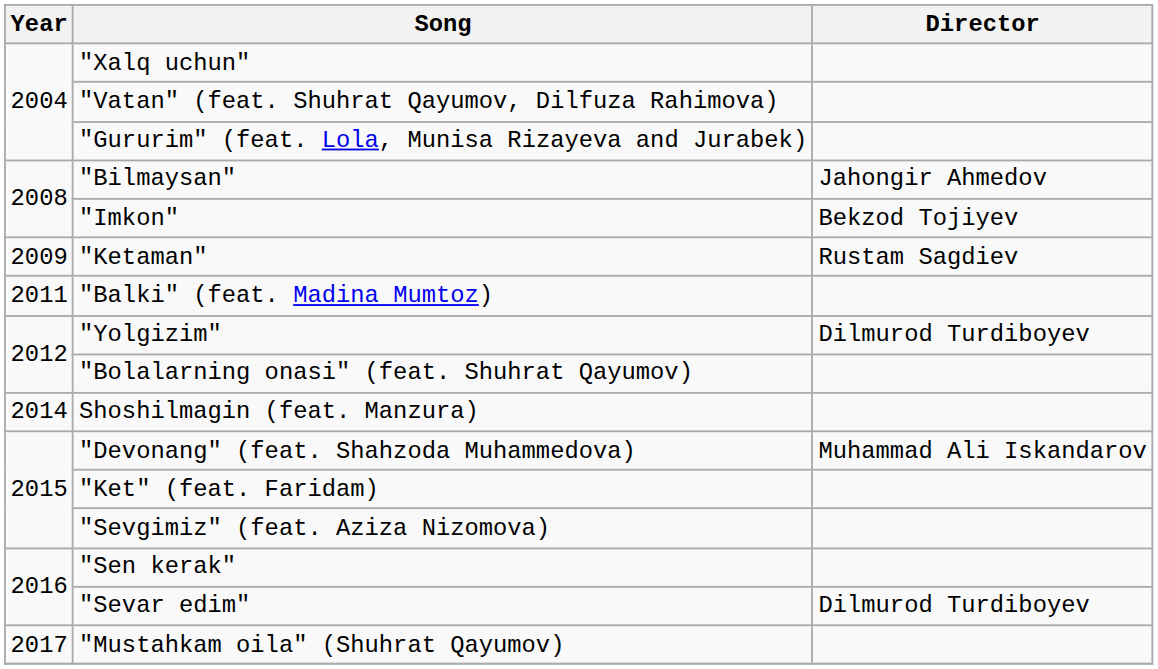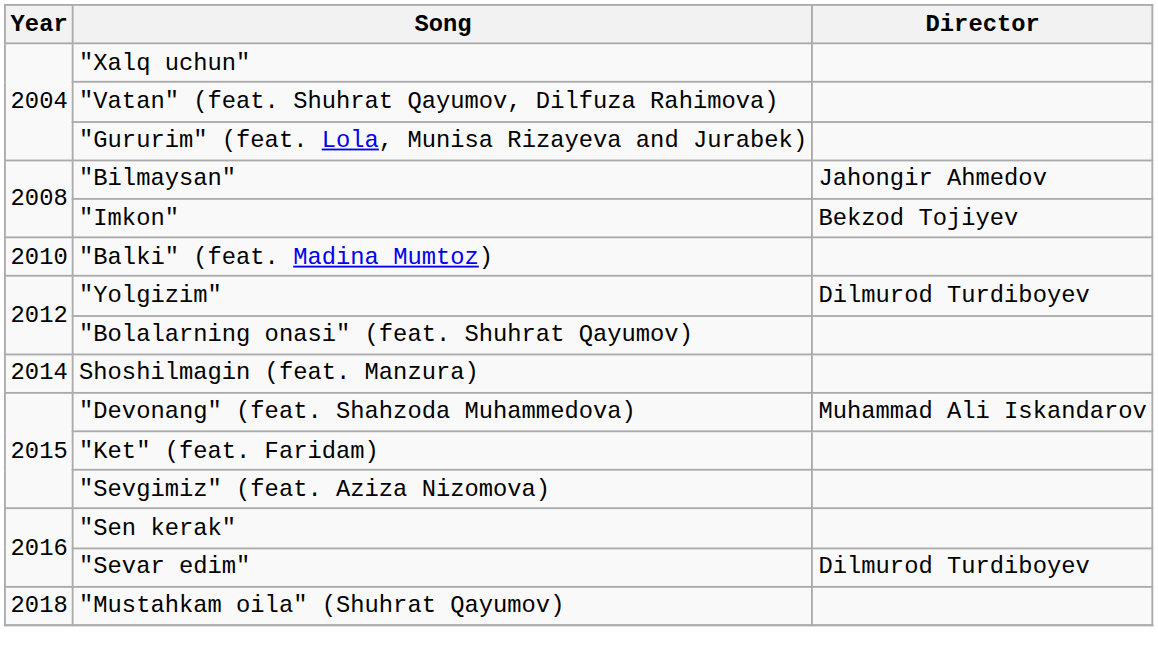 <table class="wikitable">
 <tr>
 <th>Year</th>
 <th>Song</th>
 <th>Director</th>
 </tr>
 <tr>
 <td rowspan="3">2004</td>
 <td>"Xalq uchun"</td>
 <td></td>
 </tr>
 <tr>
 <td>"Vatan" (feat. Shuhrat Qayumov, Dilfuza Rahimova)</td>
 <td></td>
 </tr>
 <tr>
 <td>"Gururim" (feat. <a href='#'>Lola</a>, Munisa Rizayeva and Jurabek)</td>
 <td></td>
 </tr>
 <tr>
 <td rowspan="2">2008</td>
 <td>"Bilmaysan"</td>
 <td>Jahongir Ahmedov</td>
 </tr>
 <tr>
 <td>"Imkon"</td>
 <td>Bekzod Tojiyev</td>
 </tr>
 <tr>
-<td>2009</td>
-<td>"Ketaman"</td>
-<td>Rustam Sagdiev</td>
-</tr>
-<tr>
-<td>2011</td>
+<td>2010</td>
 <td>"Balki" (feat. <a href='#'>Madina Mumtoz</a>)</td>
 <td></td>
 </tr>
 <tr>
 <td rowspan="2">2012</td>
 <td>"Yolgizim"</td>
 <td>Dilmurod Turdiboyev</td>
 </tr>
 <tr>
 <td>"Bolalarning onasi" (feat. Shuhrat Qayumov)</td>
 <td></td>
 </tr>
 <tr>
 <td>2014</td>
 <td>Shoshilmagin (feat. Manzura)</td>
 <td></td>
 </tr>
 <tr>
 <td rowspan="3">2015</td>
 <td>"Devonang" (feat. Shahzoda Muhammedova)</td>
 <td>Muhammad Ali Iskandarov</td>
 </tr>
 <tr>
 <td>"Ket" (feat. Faridam)</td>
 <td></td>
 </tr>
 <tr>
 <td>"Sevgimiz" (feat. Aziza Nizomova)</td>
 <td></td>
 </tr>
 <tr>
 <td rowspan="2">2016</td>
 <td>"Sen kerak"</td>
 <td></td>
 </tr>
 <tr>
 <td>"Sevar edim"</td>
 <td>Dilmurod Turdiboyev</td>
 </tr>
 <tr>
-<td>2017</td>
+<td>2018</td>
 <td>"Mustahkam oila" (Shuhrat Qayumov)</td>
 <td></td>
 </tr>
 <tr>
 </tr>
 </table>
